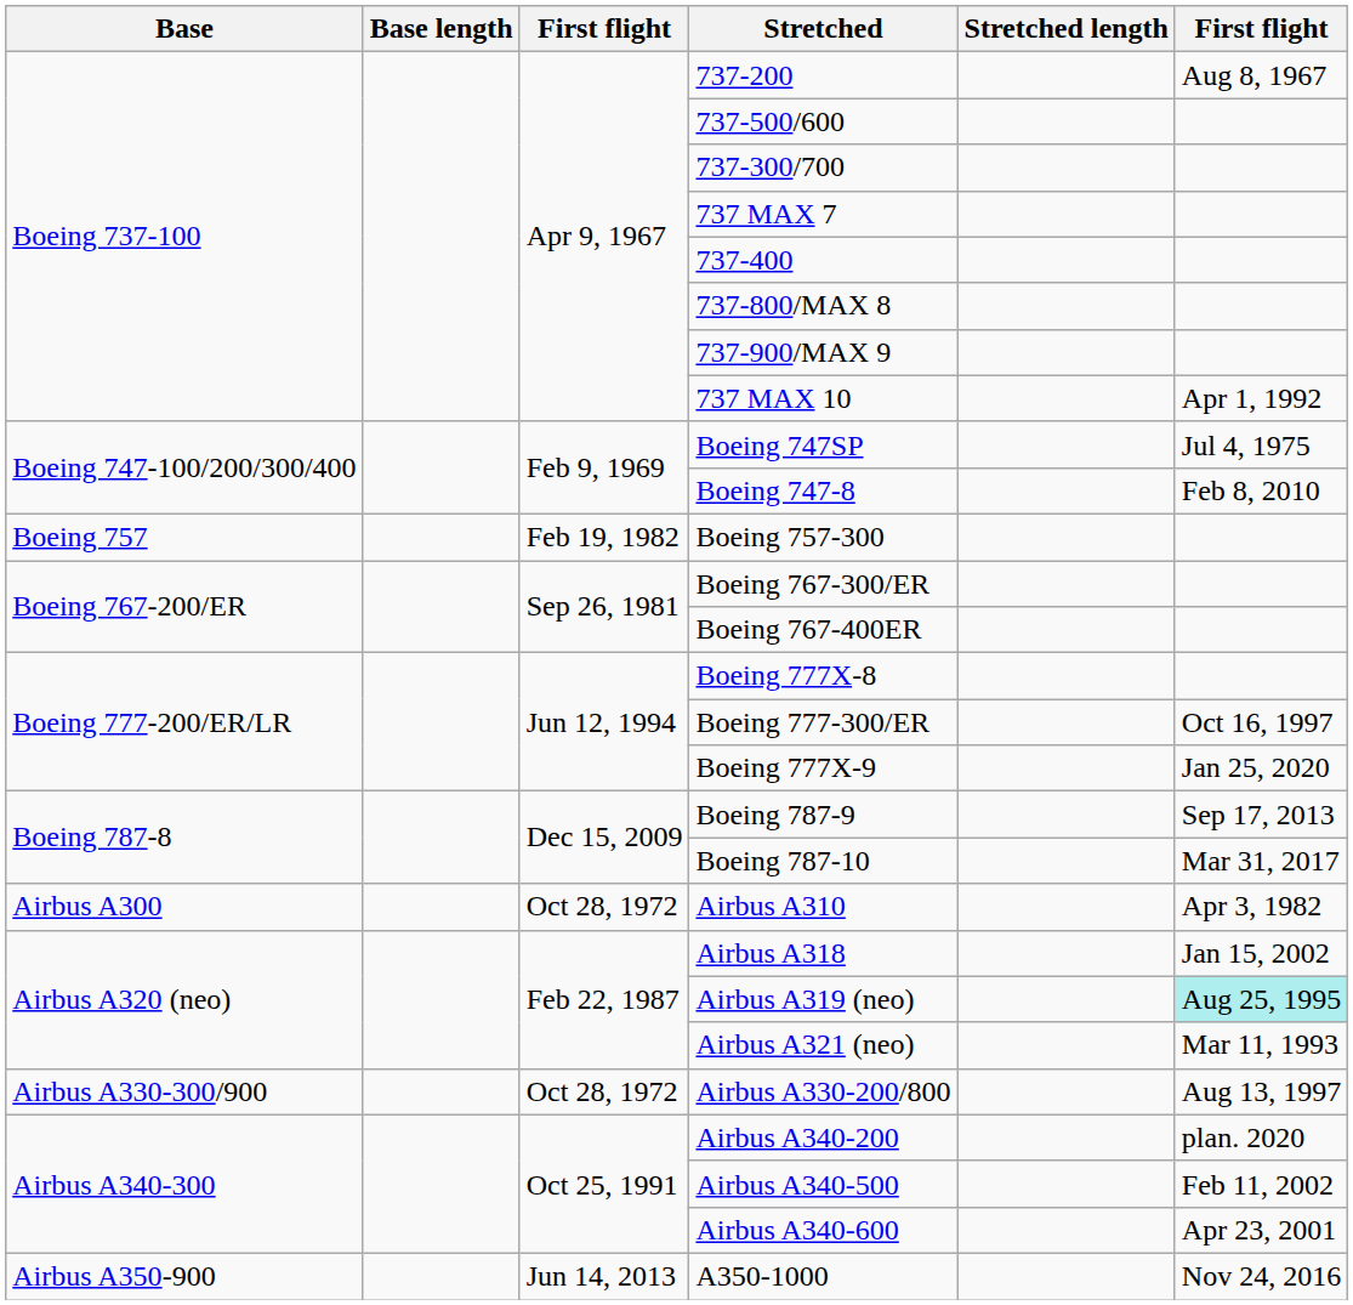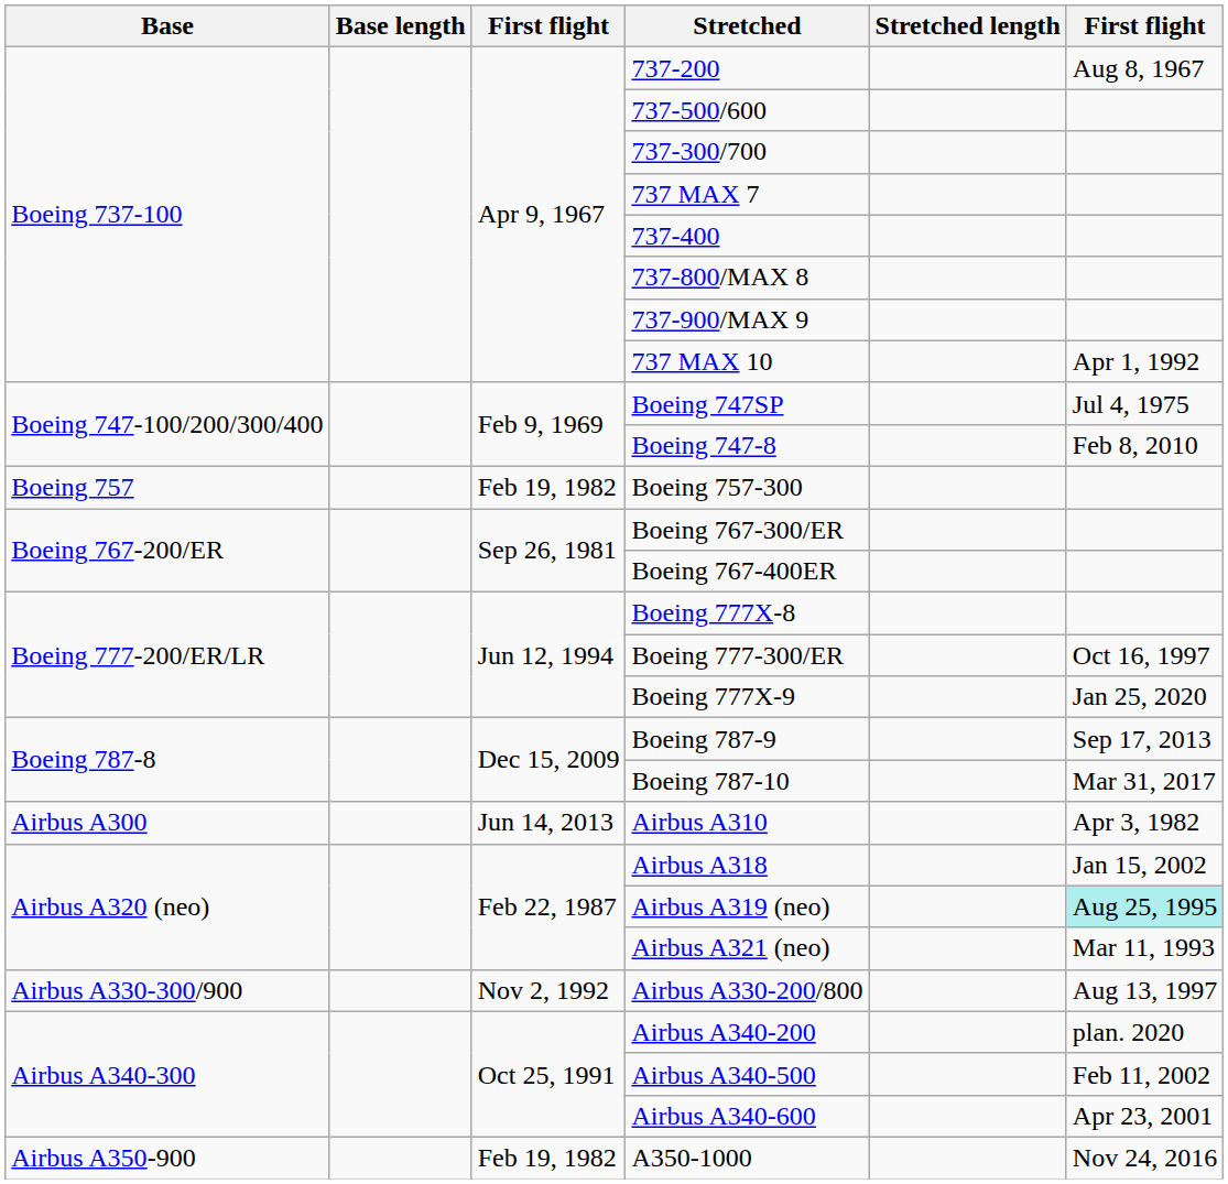 <table class="wikitable sortable">
 <tr>
 <th>Base</th>
 <th>Base length</th>
 <th>First flight</th>
 <th>Stretched</th>
 <th>Stretched length</th>
 <th data-sort-type="date">First flight</th>
 </tr>
 <tr>
 <td rowspan=8><a href='#'>Boeing 737-100</a></td>
 <td rowspan=8></td>
 <td rowspan=8>Apr 9, 1967</td>
 <td><a href='#'>737-200</a></td>
 <td></td>
 <td>Aug 8, 1967</td>
 </tr>
 <tr>
 <td><a href='#'>737-500</a>/600</td>
 <td></td>
 <td></td>
 </tr>
 <tr>
 <td><a href='#'>737-300</a>/700</td>
 <td></td>
 <td></td>
 </tr>
 <tr>
 <td><a href='#'>737 MAX</a> 7</td>
 <td></td>
 <td></td>
 </tr>
 <tr>
 <td><a href='#'>737-400</a></td>
 <td></td>
 <td></td>
 </tr>
 <tr>
 <td><a href='#'>737-800</a>/MAX 8</td>
 <td></td>
 <td></td>
 </tr>
 <tr>
 <td><a href='#'>737-900</a>/MAX 9</td>
 <td></td>
 <td></td>
 </tr>
 <tr>
 <td><a href='#'>737 MAX</a> 10</td>
 <td></td>
 <td>Apr 1, 1992</td>
 </tr>
 <tr>
 <td rowspan=2><a href='#'>Boeing 747</a>-100/200/300/400</td>
 <td rowspan=2></td>
 <td rowspan=2>Feb 9, 1969</td>
 <td><a href='#'>Boeing 747SP</a></td>
 <td></td>
 <td>Jul 4, 1975</td>
 </tr>
 <tr>
 <td><a href='#'>Boeing 747-8</a></td>
 <td></td>
 <td>Feb 8, 2010</td>
 </tr>
 <tr>
 <td><a href='#'>Boeing 757</a></td>
 <td></td>
 <td>Feb 19, 1982</td>
 <td>Boeing 757-300</td>
 <td></td>
 <td></td>
 </tr>
 <tr>
 <td rowspan=2><a href='#'>Boeing 767</a>-200/ER</td>
 <td rowspan=2></td>
 <td rowspan=2>Sep 26, 1981</td>
 <td>Boeing 767-300/ER</td>
 <td></td>
 <td></td>
 </tr>
 <tr>
 <td>Boeing 767-400ER</td>
 <td></td>
 <td></td>
 </tr>
 <tr>
 <td rowspan=3><a href='#'>Boeing 777</a>-200/ER/LR</td>
 <td rowspan=3></td>
 <td rowspan=3>Jun 12, 1994</td>
 <td><a href='#'>Boeing 777X</a>-8</td>
 <td></td>
 <td></td>
 </tr>
 <tr>
 <td>Boeing 777-300/ER</td>
 <td></td>
 <td>Oct 16, 1997</td>
 </tr>
 <tr>
 <td>Boeing 777X-9</td>
 <td></td>
 <td>Jan 25, 2020</td>
 </tr>
 <tr>
 <td rowspan=2><a href='#'>Boeing 787</a>-8</td>
 <td rowspan=2></td>
 <td rowspan=2>Dec 15, 2009</td>
 <td>Boeing 787-9</td>
 <td></td>
 <td>Sep 17, 2013</td>
 </tr>
 <tr>
 <td>Boeing 787-10</td>
 <td></td>
 <td>Mar 31, 2017</td>
 </tr>
 <tr>
 <td><a href='#'>Airbus A300</a></td>
 <td></td>
-<td>Oct 28, 1972</td>
+<td>Jun 14, 2013</td>
 <td><a href='#'>Airbus A310</a></td>
 <td></td>
 <td>Apr 3, 1982</td>
 </tr>
 <tr>
 <td rowspan=3><a href='#'>Airbus A320</a> (neo)</td>
 <td rowspan=3></td>
 <td rowspan=3>Feb 22, 1987</td>
 <td><a href='#'>Airbus A318</a></td>
 <td></td>
 <td>Jan 15, 2002</td>
 </tr>
 <tr>
 <td><a href='#'>Airbus A319</a> (neo)</td>
 <td></td>
 <td style="background: paleturquoise;">Aug 25, 1995</td>
 </tr>
 <tr>
 <td><a href='#'>Airbus A321</a> (neo)</td>
 <td></td>
 <td>Mar 11, 1993</td>
 </tr>
 <tr>
 <td><a href='#'>Airbus A330-300</a>/900</td>
 <td></td>
-<td>Oct 28, 1972</td>
+<td>Nov 2, 1992</td>
 <td><a href='#'>Airbus A330-200</a>/800</td>
 <td></td>
 <td>Aug 13, 1997</td>
 </tr>
 <tr>
 <td rowspan=3><a href='#'>Airbus A340-300</a></td>
 <td rowspan=3></td>
 <td rowspan=3>Oct 25, 1991</td>
 <td><a href='#'>Airbus A340-200</a></td>
 <td></td>
 <td>plan. 2020</td>
 </tr>
 <tr>
 <td><a href='#'>Airbus A340-500</a></td>
 <td></td>
 <td>Feb 11, 2002</td>
 </tr>
 <tr>
 <td><a href='#'>Airbus A340-600</a></td>
 <td></td>
 <td>Apr 23, 2001</td>
 </tr>
 <tr>
 <td><a href='#'>Airbus A350</a>-900</td>
 <td></td>
-<td>Jun 14, 2013</td>
+<td>Feb 19, 1982</td>
 <td>A350-1000</td>
 <td></td>
 <td>Nov 24, 2016</td>
 </tr>
 </table>
